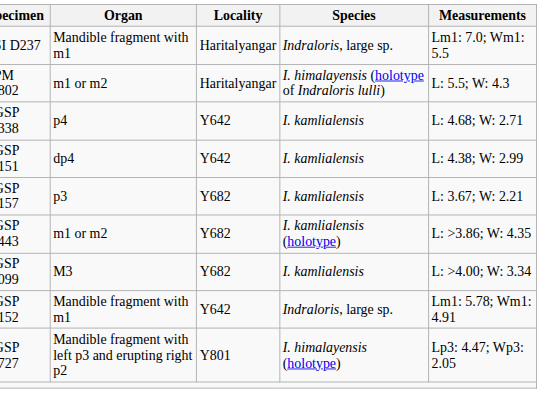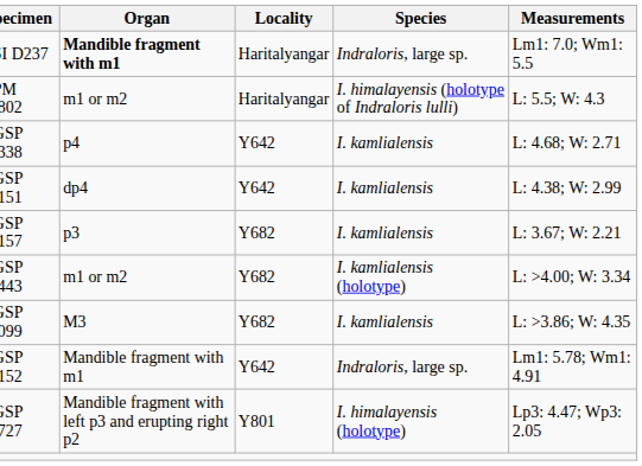 <table class="wikitable sortable" style="float: right; margin-left: 0.5em; margin-top: 0em; width: 40em;">
 <tr>
 <th>Specimen</th>
 <th>Organ</th>
 <th>Locality</th>
 <th>Species</th>
 <th>Measurements</th>
 </tr>
 <tr>
 <td>GSI D237</td>
-<td>Mandible fragment with m1</td>
+<td><strong>Mandible fragment with m1</strong></td>
 <td>Haritalyangar</td>
 <td><em>Indraloris</em>, large sp.</td>
 <td>Lm1: 7.0; Wm1: 5.5</td>
 </tr>
 <tr>
 <td>YPM 13802</td>
 <td>m1 or m2</td>
 <td>Haritalyangar</td>
 <td><em>I. himalayensis</em> (<a href='#'>holotype</a> of <em>Indraloris lulli</em>)</td>
 <td>L: 5.5; W: 4.3</td>
 </tr>
 <tr>
 <td>YGSP 24338</td>
 <td>p4</td>
 <td>Y642</td>
 <td><em>I. kamlialensis</em></td>
 <td>L: 4.68; W: 2.71</td>
 </tr>
 <tr>
 <td>YGSP 32151</td>
 <td>dp4</td>
 <td>Y642</td>
 <td><em>I. kamlialensis</em></td>
 <td>L: 4.38; W: 2.99</td>
 </tr>
 <tr>
 <td>YGSP 33157</td>
 <td>p3</td>
 <td>Y682</td>
 <td><em>I. kamlialensis</em></td>
 <td>L: 3.67; W: 2.21</td>
 </tr>
 <tr>
 <td>YGSP 44443</td>
 <td>m1 or m2</td>
 <td>Y682</td>
 <td><em>I. kamlialensis</em> (<a href='#'>holotype</a>)</td>
-<td>L: >3.86; W: 4.35</td>
+<td>L: >4.00; W: 3.34</td>
 </tr>
 <tr>
 <td>YGSP 46099</td>
 <td>M3</td>
 <td>Y682</td>
 <td><em>I. kamlialensis</em></td>
-<td>L: >4.00; W: 3.34</td>
+<td>L: >3.86; W: 4.35</td>
 </tr>
 <tr>
 <td>YGSP 32152</td>
 <td>Mandible fragment with m1</td>
 <td>Y642</td>
 <td><em>Indraloris</em>, large sp.</td>
 <td>Lm1: 5.78; Wm1: 4.91</td>
 </tr>
 <tr>
 <td>YGSP 32727</td>
 <td>Mandible fragment with left p3 and erupting right p2</td>
 <td>Y801</td>
 <td><em>I. himalayensis</em> (<a href='#'>holotype</a>)</td>
 <td>Lp3: 4.47; Wp3: 2.05</td>
 </tr>
 <tr>
 <td colspan="5"></td>
 </tr>
 </table>
